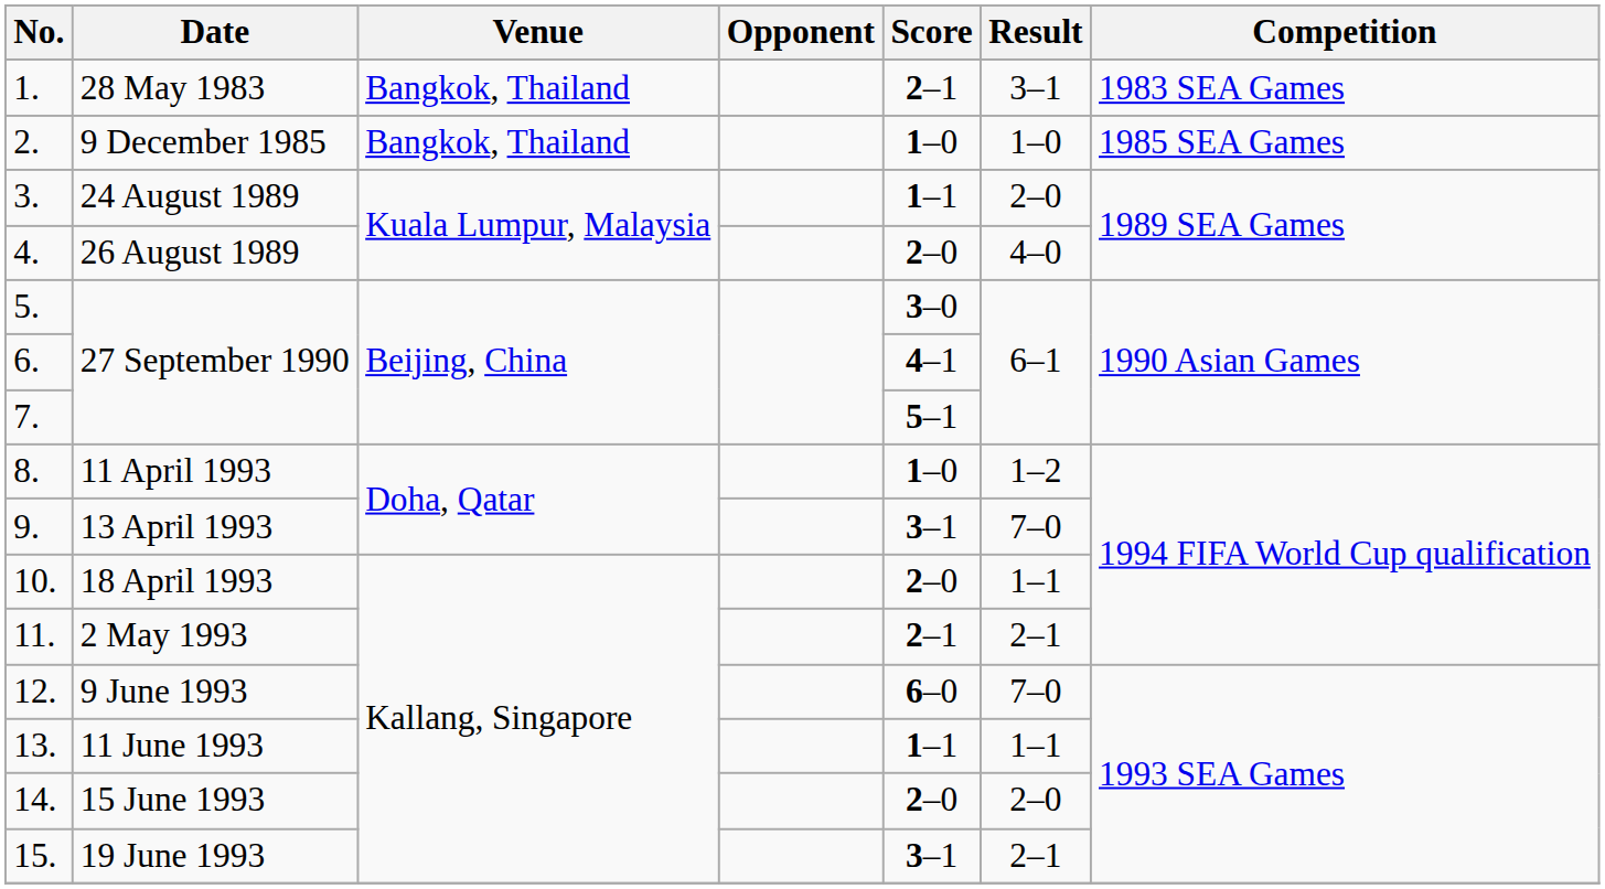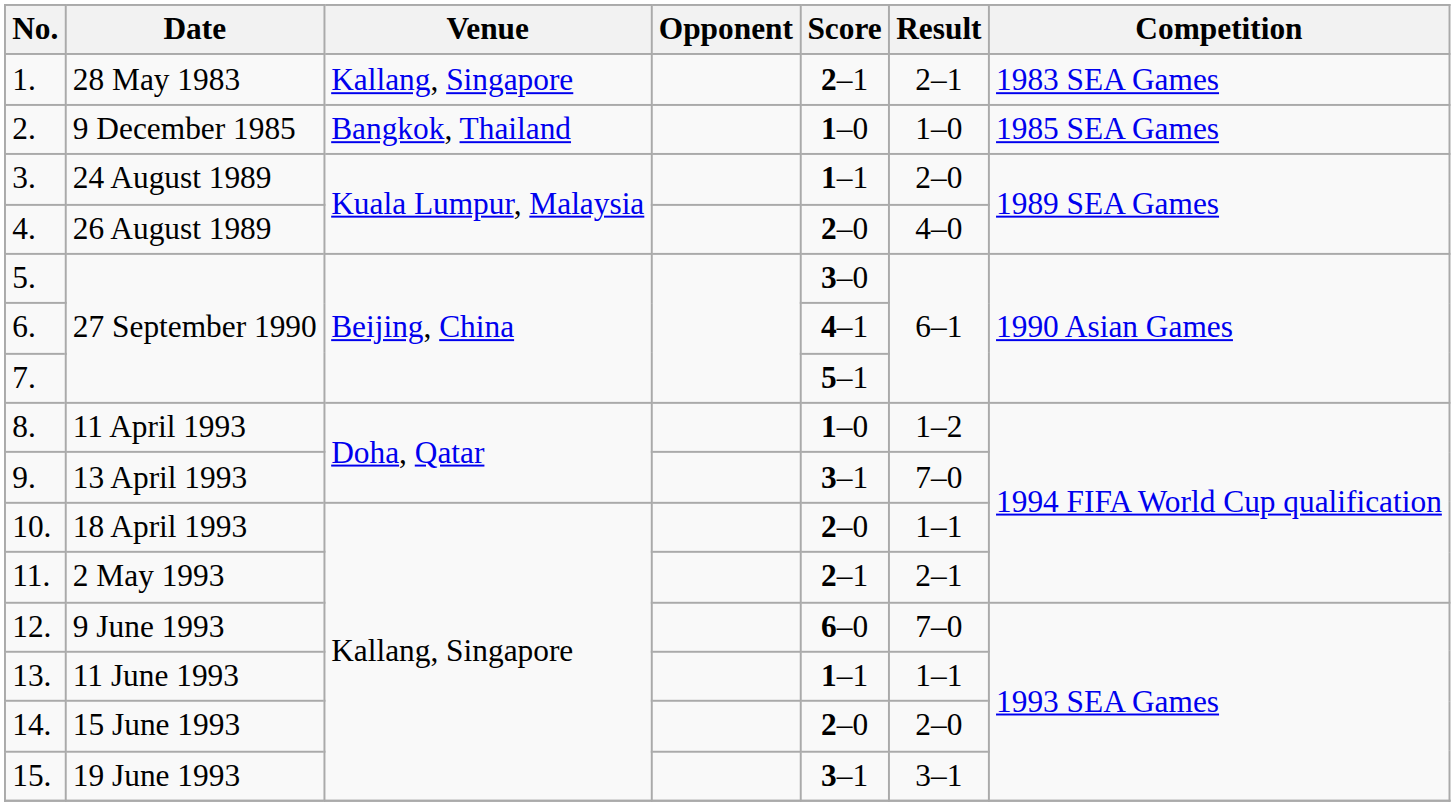 <table class="wikitable">
 <tr>
 <th>No.</th>
 <th>Date</th>
 <th>Venue</th>
 <th>Opponent</th>
 <th>Score</th>
 <th>Result</th>
 <th>Competition</th>
 </tr>
 <tr>
 <td>1.</td>
 <td>28 May 1983</td>
-<td><a href='#'>Bangkok</a>, <a href='#'>Thailand</a></td>
+<td><a href='#'>Kallang</a>, <a href='#'>Singapore</a></td>
 <td></td>
 <td align="center"><strong>2</strong>–1</td>
-<td align="center">3–1</td>
+<td align="center">2–1</td>
 <td><a href='#'>1983 SEA Games</a></td>
 </tr>
 <tr>
 <td>2.</td>
 <td>9 December 1985</td>
 <td><a href='#'>Bangkok</a>, <a href='#'>Thailand</a></td>
 <td></td>
 <td align="center"><strong>1</strong>–0</td>
 <td align="center">1–0</td>
 <td><a href='#'>1985 SEA Games</a></td>
 </tr>
 <tr>
 <td>3.</td>
 <td>24 August 1989</td>
 <td rowspan="2"><a href='#'>Kuala Lumpur</a>, <a href='#'>Malaysia</a></td>
 <td></td>
 <td align="center"><strong>1</strong>–1</td>
 <td align="center">2–0</td>
 <td rowspan="2"><a href='#'>1989 SEA Games</a></td>
 </tr>
 <tr>
 <td>4.</td>
 <td>26 August 1989</td>
 <td></td>
 <td align="center"><strong>2</strong>–0</td>
 <td align="center">4–0</td>
 </tr>
 <tr>
 <td>5.</td>
 <td rowspan="3">27 September 1990</td>
 <td rowspan="3"><a href='#'>Beijing</a>, <a href='#'>China</a></td>
 <td rowspan="3"></td>
 <td align="center"><strong>3</strong>–0</td>
 <td rowspan="3" align="center">6–1</td>
 <td rowspan="3"><a href='#'>1990 Asian Games</a></td>
 </tr>
 <tr>
 <td>6.</td>
 <td align="center"><strong>4</strong>–1</td>
 </tr>
 <tr>
 <td>7.</td>
 <td align="center"><strong>5</strong>–1</td>
 </tr>
 <tr>
 <td>8.</td>
 <td>11 April 1993</td>
 <td rowspan="2"><a href='#'>Doha</a>, <a href='#'>Qatar</a></td>
 <td></td>
 <td align="center"><strong>1</strong>–0</td>
 <td align="center">1–2</td>
 <td rowspan="4"><a href='#'>1994 FIFA World Cup qualification</a></td>
 </tr>
 <tr>
 <td>9.</td>
 <td>13 April 1993</td>
 <td></td>
 <td align="center"><strong>3</strong>–1</td>
 <td align="center">7–0</td>
 </tr>
 <tr>
 <td>10.</td>
 <td>18 April 1993</td>
 <td rowspan="6">Kallang, Singapore</td>
 <td></td>
 <td align="center"><strong>2</strong>–0</td>
 <td align="center">1–1</td>
 </tr>
 <tr>
 <td>11.</td>
 <td>2 May 1993</td>
 <td></td>
 <td align="center"><strong>2</strong>–1</td>
 <td align="center">2–1</td>
 </tr>
 <tr>
 <td>12.</td>
 <td>9 June 1993</td>
 <td></td>
 <td align="center"><strong>6</strong>–0</td>
 <td align="center">7–0</td>
 <td rowspan="4"><a href='#'>1993 SEA Games</a></td>
 </tr>
 <tr>
 <td>13.</td>
 <td>11 June 1993</td>
 <td></td>
 <td align="center"><strong>1</strong>–1</td>
 <td align="center">1–1</td>
 </tr>
 <tr>
 <td>14.</td>
 <td>15 June 1993</td>
 <td></td>
 <td align="center"><strong>2</strong>–0</td>
 <td align="center">2–0</td>
 </tr>
 <tr>
 <td>15.</td>
 <td>19 June 1993</td>
 <td></td>
 <td align="center"><strong>3</strong>–1</td>
-<td align="center">2–1</td>
+<td align="center">3–1</td>
 </tr>
 <tr>
 </tr>
 </table>
